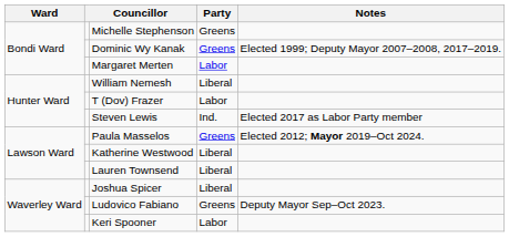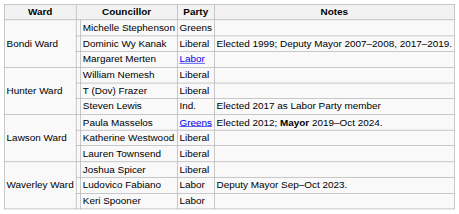 <table class="wikitable">
 <tr>
 <th>Ward</th>
 <th colspan="2">Councillor</th>
 <th>Party</th>
 <th>Notes</th>
 </tr>
 <tr>
 <td rowspan="3">Bondi Ward</td>
 <td></td>
 <td>Michelle Stephenson</td>
 <td>Greens</td>
 <td></td>
 </tr>
 <tr>
 <td></td>
 <td>Dominic Wy Kanak</td>
-<td><a href='#'>Greens</a></td>
+<td>Liberal</td>
 <td>Elected 1999; Deputy Mayor 2007–2008, 2017–2019.</td>
 </tr>
 <tr>
 <td></td>
 <td>Margaret Merten</td>
 <td><a href='#'>Labor</a></td>
 <td></td>
 </tr>
 <tr>
 <td rowspan="3">Hunter Ward</td>
 <td></td>
 <td>William Nemesh</td>
 <td>Liberal</td>
 <td></td>
 </tr>
 <tr>
 <td></td>
 <td>T (Dov) Frazer</td>
-<td>Labor</td>
+<td>Liberal</td>
 <td></td>
 </tr>
 <tr>
 <td></td>
 <td>Steven Lewis</td>
 <td>Ind.</td>
 <td>Elected 2017 as Labor Party member</td>
 </tr>
 <tr>
 <td rowspan="3">Lawson Ward</td>
 <td></td>
 <td>Paula Masselos</td>
 <td><a href='#'>Greens</a></td>
 <td>Elected 2012; <strong>Mayor</strong> 2019–Oct 2024.</td>
 </tr>
 <tr>
 <td></td>
 <td>Katherine Westwood</td>
 <td>Liberal</td>
 <td></td>
 </tr>
 <tr>
 <td></td>
 <td>Lauren Townsend</td>
 <td>Liberal</td>
 <td></td>
 </tr>
 <tr>
 <td rowspan="3">Waverley Ward</td>
 <td></td>
 <td>Joshua Spicer</td>
 <td>Liberal</td>
 <td></td>
 </tr>
 <tr>
 <td></td>
 <td>Ludovico Fabiano</td>
-<td>Greens</td>
+<td>Labor</td>
 <td>Deputy Mayor Sep–Oct 2023.</td>
 </tr>
 <tr>
 <td></td>
 <td>Keri Spooner</td>
 <td>Labor</td>
 <td></td>
 </tr>
 </table>
